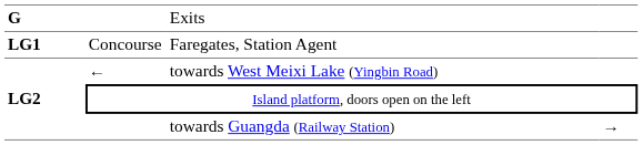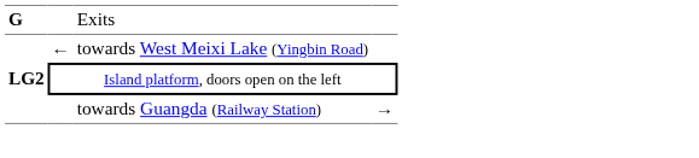 <table table border=0 cellspacing=0 cellpadding=3>
 <tr>
 <td style="border-bottom:solid 1px gray; border-top:solid 1px gray;" valign=top><strong>G</strong></td>
 <td style="border-bottom:solid 1px gray; border-top:solid 1px gray;" valign=top></td>
 <td style="border-bottom:solid 1px gray; border-top:solid 1px gray;" valign=top>Exits</td>
 <td style="border-bottom:solid 1px gray; border-top:solid 1px gray;" valign=top></td>
-</tr>
-<tr>
-<td style="border-bottom:solid 1px gray;" width=70><strong>LG1</strong></td>
-<td style="border-bottom:solid 1px gray;" width=70>Concourse</td>
-<td style="border-bottom:solid 1px gray;" width=400>Faregates, Station Agent</td>
-<td style="border-bottom:solid 1px gray;" width=30></td>
 </tr>
 <tr>
 <td style="border-bottom:solid 1px gray;" rowspan=3><strong>LG2</strong></td>
 <td>←</td>
 <td> towards <a href='#'>West Meixi Lake</a> <small>(<a href='#'>Yingbin Road</a>)</small></td>
 <td></td>
 </tr>
 <tr>
 <td style="border-right:solid 2px black;border-left:solid 2px black;border-top:solid 2px black;border-bottom:solid 2px black;text-align:center;" colspan=3><small><a href='#'>Island platform</a>, doors open on the left</small></td>
 </tr>
 <tr>
 <td style="border-bottom:solid 1px gray;"></td>
 <td style="border-bottom:solid 1px gray;"> towards <a href='#'>Guangda</a> <small>(<a href='#'>Railway Station</a>)</small></td>
 <td style="border-bottom:solid 1px gray;">→</td>
 </tr>
 <tr>
 </tr>
 </table>
